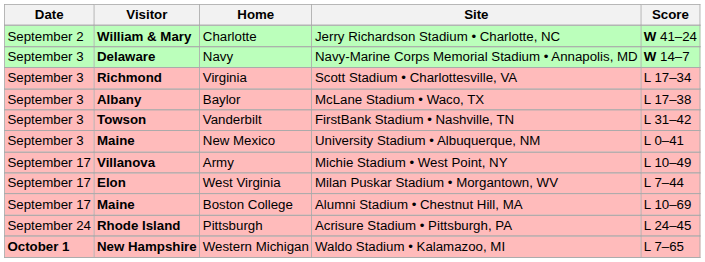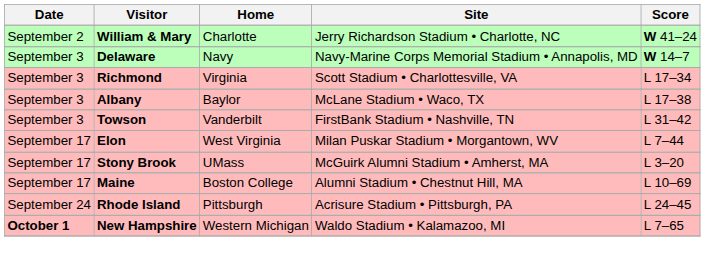 <table class="wikitable">
 <tr>
 <th>Date</th>
 <th>Visitor</th>
 <th>Home</th>
 <th>Site</th>
 <th>Score</th>
 </tr>
 <tr>
 </tr>
 <tr style="background:#bfb">
 <td>September 2</td>
 <td><strong>William & Mary</strong></td>
 <td>Charlotte</td>
 <td>Jerry Richardson Stadium • Charlotte, NC</td>
 <td><strong>W</strong> 41–24</td>
 </tr>
 <tr>
 </tr>
 <tr style="background:#bfb">
 <td>September 3</td>
 <td><strong>Delaware</strong></td>
 <td>Navy</td>
 <td>Navy-Marine Corps Memorial Stadium • Annapolis, MD</td>
 <td><strong>W</strong> 14–7</td>
 </tr>
 <tr>
 </tr>
 <tr style="background:#fbb">
 <td>September 3</td>
 <td><strong>Richmond</strong></td>
 <td>Virginia</td>
 <td>Scott Stadium • Charlottesville, VA</td>
 <td>L 17–34</td>
 </tr>
 <tr>
 </tr>
 <tr style="background:#fbb;">
 <td>September 3</td>
 <td><strong>Albany</strong></td>
 <td>Baylor</td>
 <td>McLane Stadium • Waco, TX</td>
 <td>L 17–38</td>
 </tr>
 <tr>
 </tr>
 <tr style="background:#fbb;">
 <td>September 3</td>
 <td><strong>Towson</strong></td>
 <td>Vanderbilt</td>
 <td>FirstBank Stadium • Nashville, TN</td>
 <td>L 31–42</td>
 </tr>
 <tr>
 </tr>
-<tr style="background:#fbb">
-<td>September 3</td>
-<td><strong>Maine</strong></td>
-<td>New Mexico</td>
-<td>University Stadium • Albuquerque, NM</td>
-<td>L 0–41</td>
-</tr>
 <tr>
-</tr>
-<tr style="background:#fbb">
-<td>September 17</td>
-<td><strong>Villanova</strong></td>
-<td>Army</td>
-<td>Michie Stadium • West Point, NY</td>
-<td>L 10–49</td>
 </tr>
 <tr>
 </tr>
 <tr style="background:#fbb;">
 <td>September 17</td>
 <td><strong>Elon</strong></td>
 <td>West Virginia</td>
 <td>Milan Puskar Stadium • Morgantown, WV</td>
 <td>L 7–44</td>
 </tr>
 <tr>
+</tr>
+<tr style="background:#fbb;">
+<td>September 17</td>
+<td><strong>Stony Brook</strong></td>
+<td>UMass</td>
+<td>McGuirk Alumni Stadium • Amherst, MA</td>
+<td>L 3–20</td>
 </tr>
 <tr>
 </tr>
 <tr style="background:#fbb;">
 <td>September 17</td>
 <td><strong>Maine</strong></td>
 <td>Boston College</td>
 <td>Alumni Stadium • Chestnut Hill, MA</td>
 <td>L 10–69</td>
 </tr>
 <tr>
 </tr>
 <tr style="background:#fbb;">
 <td>September 24</td>
 <td><strong>Rhode Island</strong></td>
 <td>Pittsburgh</td>
 <td>Acrisure Stadium • Pittsburgh, PA</td>
 <td>L 24–45</td>
 </tr>
 <tr>
 </tr>
 <tr style="background:#fbb;">
 <td><strong>October 1</strong></td>
 <td><strong>New Hampshire</strong></td>
 <td>Western Michigan</td>
 <td>Waldo Stadium • Kalamazoo, MI</td>
 <td>L 7–65</td>
 </tr>
 <tr>
 </tr>
 </table>
